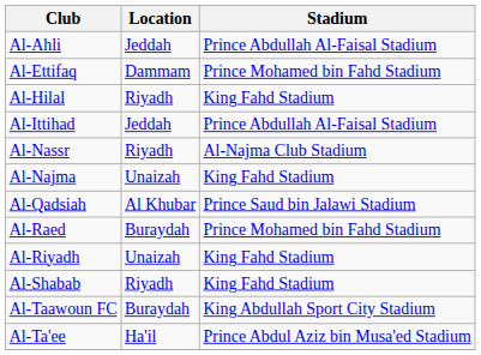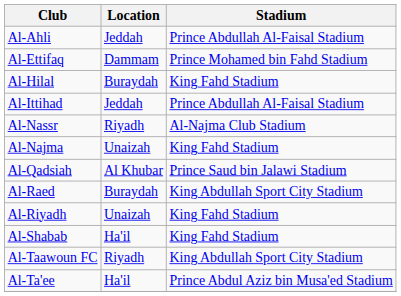 <table class="wikitable sortable">
 <tr>
 <th>Club</th>
 <th>Location</th>
 <th>Stadium</th>
 </tr>
 <tr>
 <td><a href='#'>Al-Ahli</a></td>
 <td><a href='#'>Jeddah</a></td>
 <td><a href='#'>Prince Abdullah Al-Faisal Stadium</a></td>
 </tr>
 <tr>
 <td><a href='#'>Al-Ettifaq</a></td>
 <td><a href='#'>Dammam</a></td>
 <td><a href='#'>Prince Mohamed bin Fahd Stadium</a></td>
 </tr>
 <tr>
 <td><a href='#'>Al-Hilal</a></td>
-<td><a href='#'>Riyadh</a></td>
+<td><a href='#'>Buraydah</a></td>
 <td><a href='#'>King Fahd Stadium</a></td>
 </tr>
 <tr>
 <td><a href='#'>Al-Ittihad</a></td>
 <td><a href='#'>Jeddah</a></td>
 <td><a href='#'>Prince Abdullah Al-Faisal Stadium</a></td>
 </tr>
 <tr>
 <td><a href='#'>Al-Nassr</a></td>
 <td><a href='#'>Riyadh</a></td>
 <td><a href='#'>Al-Najma Club Stadium</a></td>
 </tr>
 <tr>
 <td><a href='#'>Al-Najma</a></td>
 <td><a href='#'>Unaizah</a></td>
 <td><a href='#'>King Fahd Stadium</a></td>
 </tr>
 <tr>
 <td><a href='#'>Al-Qadsiah</a></td>
 <td><a href='#'>Al Khubar</a></td>
 <td><a href='#'>Prince Saud bin Jalawi Stadium</a></td>
 </tr>
 <tr>
 <td><a href='#'>Al-Raed</a></td>
 <td><a href='#'>Buraydah</a></td>
-<td><a href='#'>Prince Mohamed bin Fahd Stadium</a></td>
+<td><a href='#'>King Abdullah Sport City Stadium</a></td>
 </tr>
 <tr>
 <td><a href='#'>Al-Riyadh</a></td>
 <td><a href='#'>Unaizah</a></td>
 <td><a href='#'>King Fahd Stadium</a></td>
 </tr>
 <tr>
 <td><a href='#'>Al-Shabab</a></td>
-<td><a href='#'>Riyadh</a></td>
+<td><a href='#'>Ha'il</a></td>
 <td><a href='#'>King Fahd Stadium</a></td>
 </tr>
 <tr>
 <td><a href='#'>Al-Taawoun FC</a></td>
-<td><a href='#'>Buraydah</a></td>
+<td><a href='#'>Riyadh</a></td>
 <td><a href='#'>King Abdullah Sport City Stadium</a></td>
 </tr>
 <tr>
 <td><a href='#'>Al-Ta'ee</a></td>
 <td><a href='#'>Ha'il</a></td>
 <td><a href='#'>Prince Abdul Aziz bin Musa'ed Stadium</a></td>
 </tr>
 <tr>
 </tr>
 </table>
